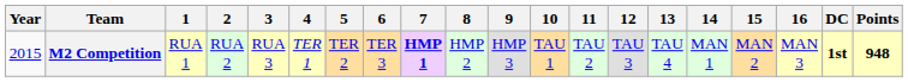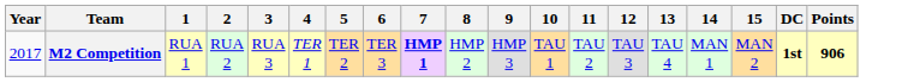 <table class="wikitable" style="text-align:center; font-size:85%">
 <tr>
 <th>Year</th>
 <th>Team</th>
 <th>1</th>
 <th>2</th>
 <th>3</th>
 <th>4</th>
 <th>5</th>
 <th>6</th>
 <th>7</th>
 <th>8</th>
 <th>9</th>
 <th>10</th>
 <th>11</th>
 <th>12</th>
 <th>13</th>
 <th>14</th>
 <th>15</th>
-<th>16</th>
 <th>DC</th>
 <th>Points</th>
 </tr>
 <tr>
-<td><a href='#'>2015</a></td>
+<td><a href='#'>2017</a></td>
 <th nowrap><a href='#'>M2 Competition</a></th>
 <td style="background:#FFFFBF;"><a href='#'>RUA<br>1</a><br></td>
 <td style="background:#DFFFDF;"><a href='#'>RUA<br>2</a><br></td>
 <td style="background:#FFFFBF;"><a href='#'>RUA<br>3</a><br></td>
 <td style="background:#FFFFBF;"><em><a href='#'>TER<br>1</a></em><br></td>
 <td style="background:#FFDF9F;"><a href='#'>TER<br>2</a><br></td>
 <td style="background:#FFDF9F;"><a href='#'>TER<br>3</a><br></td>
 <td style="background:#EFCFFF;"><strong><a href='#'>HMP<br>1</a><br></strong></td>
 <td style="background:#DFFFDF;"><a href='#'>HMP<br>2</a><br></td>
 <td style="background:#DFDFDF;"><a href='#'>HMP<br>3</a><br></td>
 <td style="background:#FFDF9F;"><a href='#'>TAU<br>1</a><br></td>
 <td style="background:#DFFFDF;"><a href='#'>TAU<br>2</a><br></td>
 <td style="background:#DFDFDF;"><a href='#'>TAU<br>3</a><br></td>
 <td style="background:#DFFFDF;"><a href='#'>TAU<br>4</a><br></td>
 <td style="background:#DFFFDF;"><a href='#'>MAN<br>1</a><br></td>
 <td style="background:#FFDF9F;"><a href='#'>MAN<br>2</a><br></td>
-<td style="background:#FFFFBF;"><a href='#'>MAN<br>3</a><br></td>
 <th style="background:#FFFFBF;">1st</th>
-<th style="background:#FFFFBF;">948</th>
+<th style="background:#FFFFBF;">906</th>
 </tr>
 </table>
